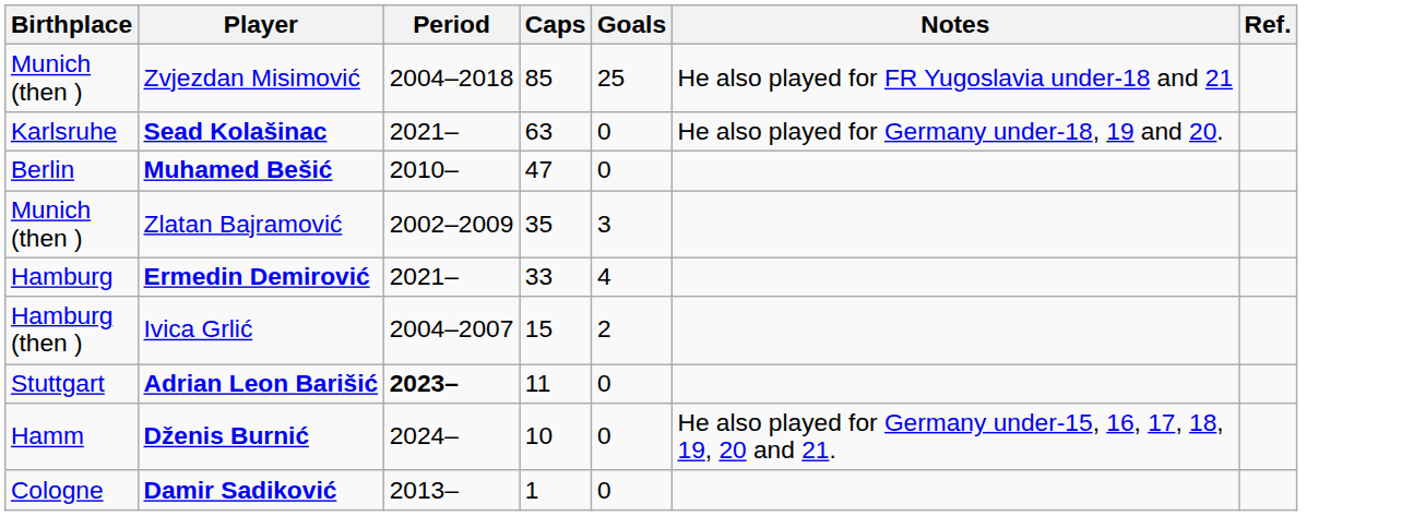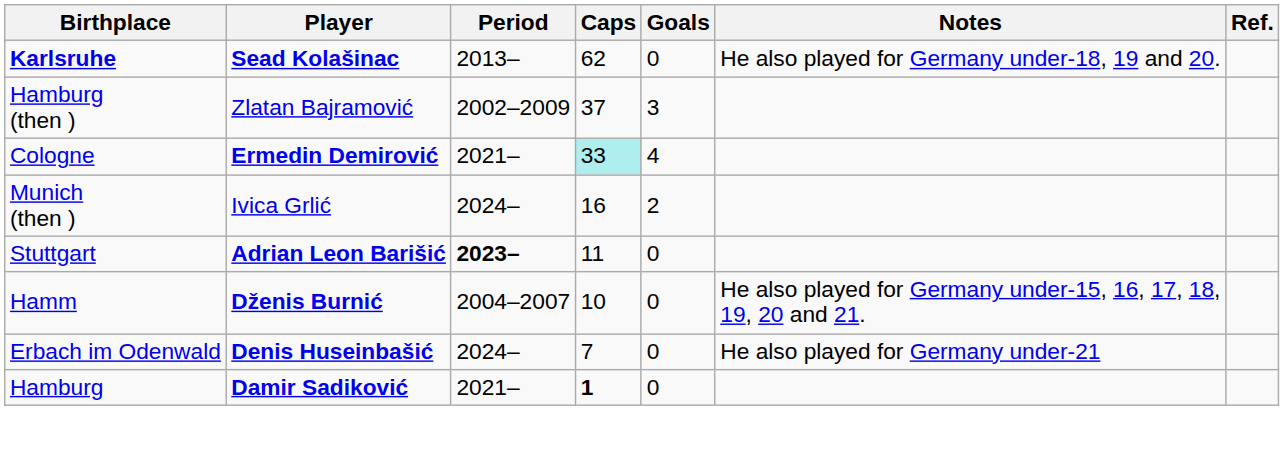 <table class="wikitable sortable">
 <tr>
 <th>Birthplace</th>
 <th>Player</th>
 <th>Period</th>
 <th>Caps</th>
 <th>Goals</th>
 <th>Notes</th>
 <th>Ref.</th>
 </tr>
 <tr>
-<td><a href='#'>Munich</a> <br>(then )</td>
-<td><a href='#'>Zvjezdan Misimović</a></td>
-<td>2004–2018</td>
-<td>85</td>
-<td>25</td>
-<td>He also played for <a href='#'>FR Yugoslavia under-18</a> and <a href='#'>21</a></td>
-<td></td>
-</tr>
-<tr>
-<td><a href='#'>Karlsruhe</a></td>
+<td><strong><a href='#'>Karlsruhe</a></strong></td>
 <td><strong><a href='#'>Sead Kolašinac</a></strong></td>
-<td>2021–</td>
-<td>63</td>
+<td>2013–</td>
+<td>62</td>
 <td>0</td>
 <td>He also played for <a href='#'>Germany under-18</a>, <a href='#'>19</a> and <a href='#'>20</a>.</td>
 <td></td>
 </tr>
 <tr>
-<td><a href='#'>Berlin</a></td>
-<td><strong><a href='#'>Muhamed Bešić</a></strong></td>
-<td>2010–</td>
-<td>47</td>
-<td>0</td>
+<td><a href='#'>Hamburg</a> <br>(then )</td>
+<td><a href='#'>Zlatan Bajramović</a></td>
+<td>2002–2009</td>
+<td>37</td>
+<td>3</td>
+<td></td>
+<td></td>
+</tr>
+<tr>
+<td><a href='#'>Cologne</a></td>
+<td><strong><a href='#'>Ermedin Demirović</a></strong></td>
+<td>2021–</td>
+<td style="background: paleturquoise;">33</td>
+<td>4</td>
 <td></td>
 <td></td>
 </tr>
 <tr>
 <td><a href='#'>Munich</a> <br>(then )</td>
-<td><a href='#'>Zlatan Bajramović</a></td>
-<td>2002–2009</td>
-<td>35</td>
-<td>3</td>
-<td></td>
-<td></td>
-</tr>
-<tr>
-<td><a href='#'>Hamburg</a></td>
-<td><strong><a href='#'>Ermedin Demirović</a></strong></td>
-<td>2021–</td>
-<td>33</td>
-<td>4</td>
-<td></td>
-<td></td>
-</tr>
-<tr>
-<td><a href='#'>Hamburg</a> <br>(then )</td>
 <td><a href='#'>Ivica Grlić</a></td>
-<td>2004–2007</td>
-<td>15</td>
+<td>2024–</td>
+<td>16</td>
 <td>2</td>
 <td></td>
 <td></td>
 </tr>
 <tr>
 <td><a href='#'>Stuttgart</a></td>
 <td><strong><a href='#'>Adrian Leon Barišić</a></strong></td>
 <td><strong>2023–</strong></td>
 <td>11</td>
 <td>0</td>
 <td></td>
 <td></td>
 </tr>
 <tr>
 <td><a href='#'>Hamm</a></td>
 <td><strong><a href='#'>Dženis Burnić</a></strong></td>
-<td>2024–</td>
+<td>2004–2007</td>
 <td>10</td>
 <td>0</td>
 <td>He also played for <a href='#'>Germany under-15</a>, <a href='#'>16</a>, <a href='#'>17</a>, <a href='#'>18</a>,<br><a href='#'>19</a>, <a href='#'>20</a> and <a href='#'>21</a>.</td>
 <td></td>
 </tr>
 <tr>
-<td><a href='#'>Cologne</a></td>
+<td><a href='#'>Erbach im Odenwald</a></td>
+<td><strong><a href='#'>Denis Huseinbašić</a></strong></td>
+<td>2024–</td>
+<td>7</td>
+<td>0</td>
+<td>He also played for <a href='#'>Germany under-21</a></td>
+<td></td>
+</tr>
+<tr>
+<td><a href='#'>Hamburg</a></td>
 <td><strong><a href='#'>Damir Sadiković</a></strong></td>
-<td>2013–</td>
-<td>1</td>
+<td>2021–</td>
+<td><strong>1</strong></td>
 <td>0</td>
 <td></td>
 <td></td>
 </tr>
 </table>
